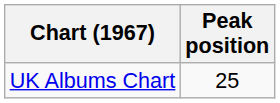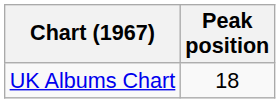 <table class="wikitable">
 <tr>
 <th>Chart (1967)</th>
 <th>Peak<br>position</th>
 </tr>
 <tr>
 <td><a href='#'>UK Albums Chart</a></td>
-<td align="center">25</td>
+<td align="center">18</td>
 </tr>
 </table>
